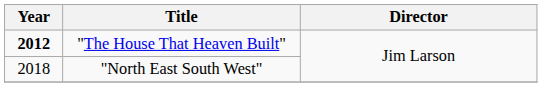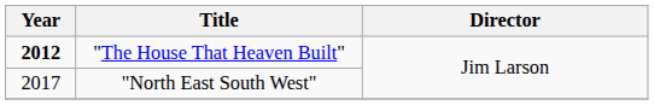 <table class="wikitable">
 <tr>
 <th width="50">Year</th>
 <th width="225">Title</th>
 <th width="225">Director</th>
 </tr>
 <tr>
 <td align="center"><strong>2012</strong></td>
 <td align="center">"<a href='#'>The House That Heaven Built</a>"</td>
 <td rowspan="2" align="center">Jim Larson</td>
 </tr>
 <tr>
-<td align="center">2018</td>
+<td align="center">2017</td>
 <td align="center">"North East South West"</td>
 </tr>
 <tr>
 </tr>
 </table>
